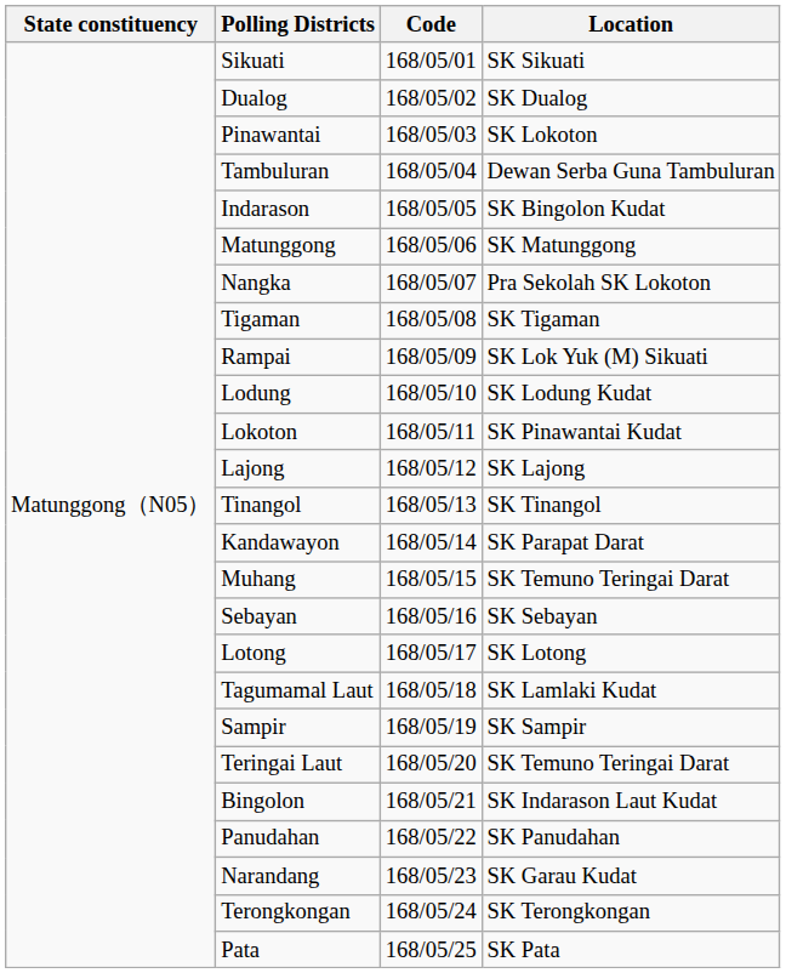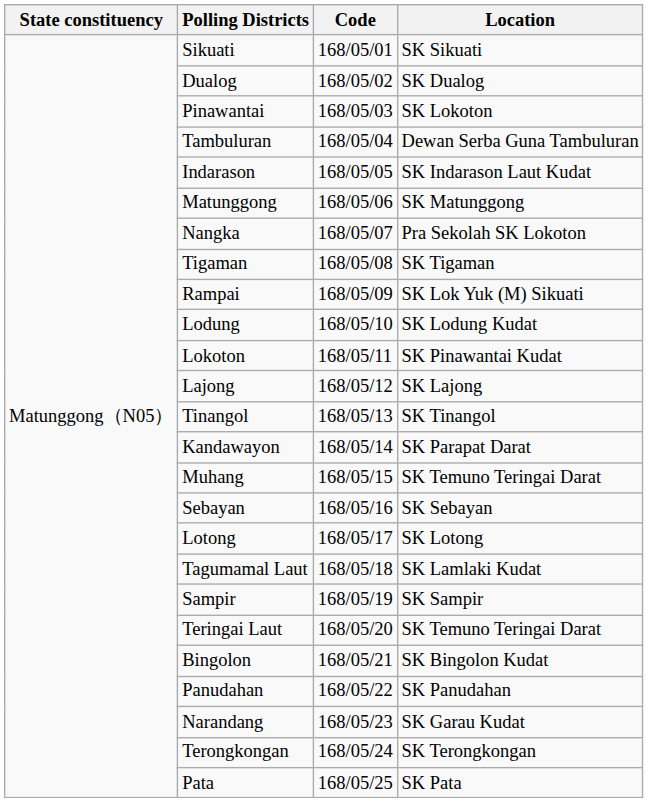 <table class="wikitable sortable mw-collapsible" style="white-space:nowrap;font-size:85%">
 <tr>
 <th>State constituency</th>
 <th>Polling Districts</th>
 <th>Code</th>
 <th>Location</th>
 </tr>
 <tr>
 <td rowspan="25">Matunggong（N05）</td>
 <td>Sikuati</td>
 <td>168/05/01</td>
 <td>SK Sikuati</td>
 </tr>
 <tr>
 <td>Dualog</td>
 <td>168/05/02</td>
 <td>SK Dualog</td>
 </tr>
 <tr>
 <td>Pinawantai</td>
 <td>168/05/03</td>
 <td>SK Lokoton</td>
 </tr>
 <tr>
 <td>Tambuluran</td>
 <td>168/05/04</td>
 <td>Dewan Serba Guna Tambuluran</td>
 </tr>
 <tr>
 <td>Indarason</td>
 <td>168/05/05</td>
-<td>SK Bingolon Kudat</td>
+<td>SK Indarason Laut Kudat</td>
 </tr>
 <tr>
 <td>Matunggong</td>
 <td>168/05/06</td>
 <td>SK Matunggong</td>
 </tr>
 <tr>
 <td>Nangka</td>
 <td>168/05/07</td>
 <td>Pra Sekolah SK Lokoton</td>
 </tr>
 <tr>
 <td>Tigaman</td>
 <td>168/05/08</td>
 <td>SK Tigaman</td>
 </tr>
 <tr>
 <td>Rampai</td>
 <td>168/05/09</td>
 <td>SK Lok Yuk (M) Sikuati</td>
 </tr>
 <tr>
 <td>Lodung</td>
 <td>168/05/10</td>
 <td>SK Lodung Kudat</td>
 </tr>
 <tr>
 <td>Lokoton</td>
 <td>168/05/11</td>
 <td>SK Pinawantai Kudat</td>
 </tr>
 <tr>
 <td>Lajong</td>
 <td>168/05/12</td>
 <td>SK Lajong</td>
 </tr>
 <tr>
 <td>Tinangol</td>
 <td>168/05/13</td>
 <td>SK Tinangol</td>
 </tr>
 <tr>
 <td>Kandawayon</td>
 <td>168/05/14</td>
 <td>SK Parapat Darat</td>
 </tr>
 <tr>
 <td>Muhang</td>
 <td>168/05/15</td>
 <td>SK Temuno Teringai Darat</td>
 </tr>
 <tr>
 <td>Sebayan</td>
 <td>168/05/16</td>
 <td>SK Sebayan</td>
 </tr>
 <tr>
 <td>Lotong</td>
 <td>168/05/17</td>
 <td>SK Lotong</td>
 </tr>
 <tr>
 <td>Tagumamal Laut</td>
 <td>168/05/18</td>
 <td>SK Lamlaki Kudat</td>
 </tr>
 <tr>
 <td>Sampir</td>
 <td>168/05/19</td>
 <td>SK Sampir</td>
 </tr>
 <tr>
 <td>Teringai Laut</td>
 <td>168/05/20</td>
 <td>SK Temuno Teringai Darat</td>
 </tr>
 <tr>
 <td>Bingolon</td>
 <td>168/05/21</td>
-<td>SK Indarason Laut Kudat</td>
+<td>SK Bingolon Kudat</td>
 </tr>
 <tr>
 <td>Panudahan</td>
 <td>168/05/22</td>
 <td>SK Panudahan</td>
 </tr>
 <tr>
 <td>Narandang</td>
 <td>168/05/23</td>
 <td>SK Garau Kudat</td>
 </tr>
 <tr>
 <td>Terongkongan</td>
 <td>168/05/24</td>
 <td>SK Terongkongan</td>
 </tr>
 <tr>
 <td>Pata</td>
 <td>168/05/25</td>
 <td>SK Pata</td>
 </tr>
 </table>
